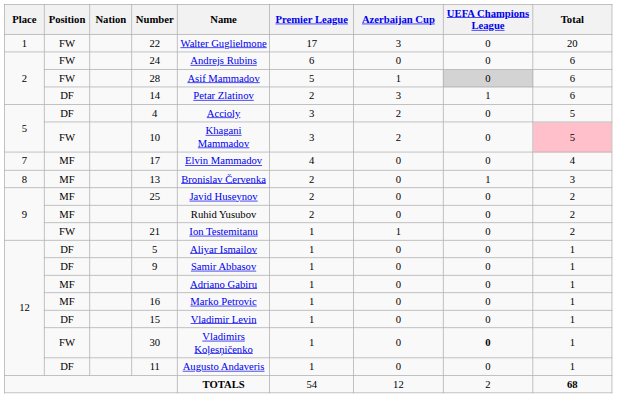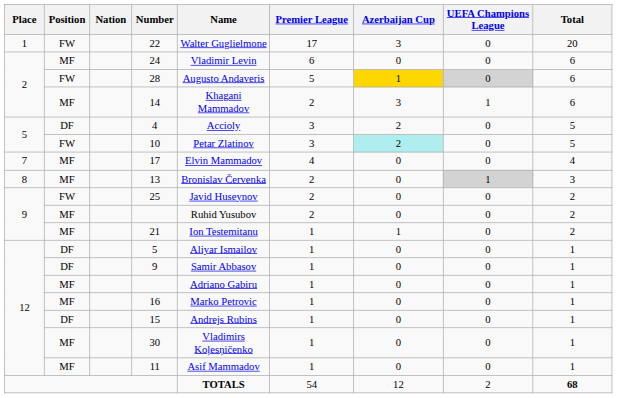 <table class="wikitable" style="font-size: 95%; text-align: center;">
 <tr>
 <th width=60>Place</th>
 <th width=60>Position</th>
 <th width=60>Nation</th>
 <th width=60>Number</th>
 <th width=150>Name</th>
 <th width=150><a href='#'>Premier League</a></th>
 <th width=150><a href='#'>Azerbaijan Cup</a></th>
 <th width=150><a href='#'>UEFA Champions League</a></th>
 <th width=150><strong>Total</strong></th>
 </tr>
 <tr>
 <td>1</td>
 <td>FW</td>
 <td></td>
 <td>22</td>
 <td><a href='#'>Walter Guglielmone</a></td>
 <td>17</td>
 <td>3</td>
 <td>0</td>
 <td>20</td>
 </tr>
 <tr>
 <td rowspan="3">2</td>
-<td>FW</td>
+<td>MF</td>
 <td></td>
 <td>24</td>
-<td><a href='#'>Andrejs Rubins</a></td>
+<td><a href='#'>Vladimir Levin</a></td>
 <td>6</td>
 <td>0</td>
 <td>0</td>
 <td>6</td>
 </tr>
 <tr>
 <td>FW</td>
 <td></td>
 <td>28</td>
-<td><a href='#'>Asif Mammadov</a></td>
+<td><a href='#'>Augusto Andaveris</a></td>
 <td>5</td>
-<td>1</td>
+<td style="background: gold;">1</td>
 <td style="background: lightgrey;">0</td>
 <td>6</td>
 </tr>
 <tr>
-<td>DF</td>
+<td>MF</td>
 <td></td>
 <td>14</td>
-<td><a href='#'>Petar Zlatinov</a></td>
+<td><a href='#'>Khagani Mammadov</a></td>
 <td>2</td>
 <td>3</td>
 <td>1</td>
 <td>6</td>
 </tr>
 <tr>
 <td rowspan="2">5</td>
 <td>DF</td>
 <td></td>
 <td>4</td>
 <td><a href='#'>Accioly</a></td>
 <td>3</td>
 <td>2</td>
 <td>0</td>
 <td>5</td>
 </tr>
 <tr>
 <td>FW</td>
 <td></td>
 <td>10</td>
-<td><a href='#'>Khagani Mammadov</a></td>
+<td><a href='#'>Petar Zlatinov</a></td>
 <td>3</td>
-<td>2</td>
+<td style="background: paleturquoise;">2</td>
 <td>0</td>
-<td style="background: pink;">5</td>
+<td>5</td>
 </tr>
 <tr>
 <td>7</td>
 <td>MF</td>
 <td></td>
 <td>17</td>
 <td><a href='#'>Elvin Mammadov</a></td>
 <td>4</td>
 <td>0</td>
 <td>0</td>
 <td>4</td>
 </tr>
 <tr>
 <td>8</td>
 <td>MF</td>
 <td></td>
 <td>13</td>
 <td><a href='#'>Bronislav Červenka</a></td>
 <td>2</td>
 <td>0</td>
-<td>1</td>
+<td style="background: lightgrey;">1</td>
 <td>3</td>
 </tr>
 <tr>
 <td rowspan="3">9</td>
-<td>MF</td>
+<td>FW</td>
 <td></td>
 <td>25</td>
 <td><a href='#'>Javid Huseynov</a></td>
 <td>2</td>
 <td>0</td>
 <td>0</td>
 <td>2</td>
 </tr>
 <tr>
 <td>MF</td>
 <td></td>
 <td></td>
 <td>Ruhid Yusubov</td>
 <td>2</td>
 <td>0</td>
 <td>0</td>
 <td>2</td>
 </tr>
 <tr>
-<td>FW</td>
+<td>MF</td>
 <td></td>
 <td>21</td>
 <td><a href='#'>Ion Testemitanu</a></td>
 <td>1</td>
 <td>1</td>
 <td>0</td>
 <td>2</td>
 </tr>
 <tr>
 <td rowspan="7">12</td>
 <td>DF</td>
 <td></td>
 <td>5</td>
 <td><a href='#'>Aliyar Ismailov</a></td>
 <td>1</td>
 <td>0</td>
 <td>0</td>
 <td>1</td>
 </tr>
 <tr>
 <td>DF</td>
 <td></td>
 <td>9</td>
 <td><a href='#'>Samir Abbasov</a></td>
 <td>1</td>
 <td>0</td>
 <td>0</td>
 <td>1</td>
 </tr>
 <tr>
 <td>MF</td>
 <td></td>
 <td></td>
 <td><a href='#'>Adriano Gabiru</a></td>
 <td>1</td>
 <td>0</td>
 <td>0</td>
 <td>1</td>
 </tr>
 <tr>
 <td>MF</td>
 <td></td>
 <td>16</td>
 <td><a href='#'>Marko Petrovic</a></td>
 <td>1</td>
 <td>0</td>
 <td>0</td>
 <td>1</td>
 </tr>
 <tr>
 <td>DF</td>
 <td></td>
 <td>15</td>
-<td><a href='#'>Vladimir Levin</a></td>
+<td><a href='#'>Andrejs Rubins</a></td>
 <td>1</td>
 <td>0</td>
 <td>0</td>
 <td>1</td>
 </tr>
 <tr>
-<td>FW</td>
+<td>MF</td>
 <td></td>
 <td>30</td>
 <td><a href='#'>Vladimirs Koļesņičenko</a></td>
 <td>1</td>
 <td>0</td>
-<td><strong>0</strong></td>
+<td>0</td>
 <td>1</td>
 </tr>
 <tr>
-<td>DF</td>
+<td>MF</td>
 <td></td>
 <td>11</td>
-<td><a href='#'>Augusto Andaveris</a></td>
+<td><a href='#'>Asif Mammadov</a></td>
 <td>1</td>
 <td>0</td>
 <td>0</td>
 <td>1</td>
 </tr>
 <tr>
 <td colspan="4"></td>
 <td><strong>TOTALS</strong></td>
 <td>54</td>
 <td>12</td>
 <td>2</td>
 <td><strong>68</strong></td>
 </tr>
 </table>
